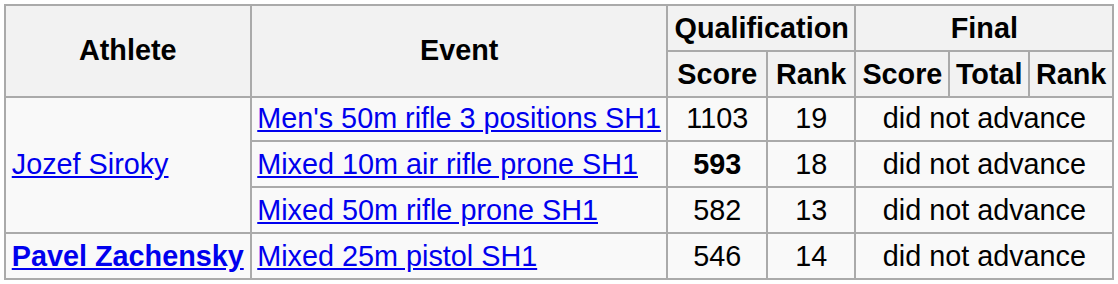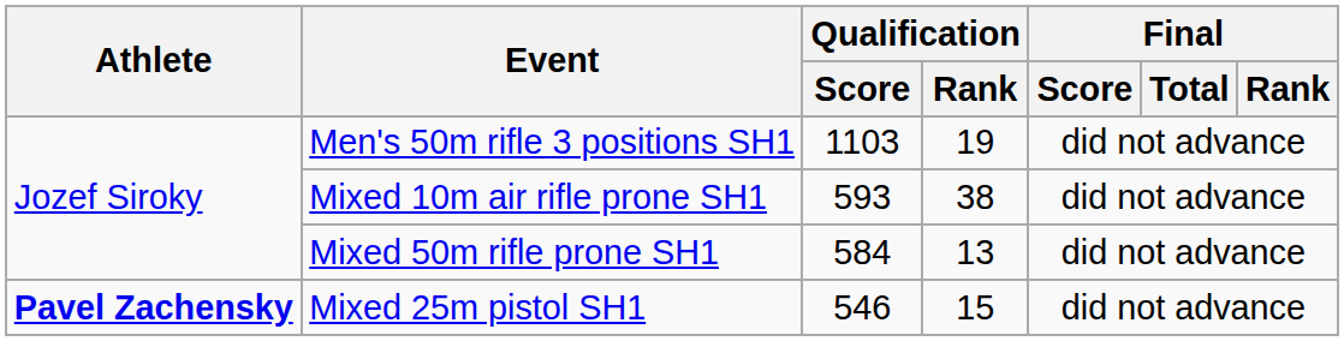 <table class=wikitable style="font-size:90%">
 <tr>
 <th rowspan="2">Athlete</th>
 <th rowspan="2">Event</th>
 <th colspan="2">Qualification</th>
 <th colspan="3">Final</th>
 </tr>
 <tr>
 <th>Score</th>
 <th>Rank</th>
 <th>Score</th>
 <th>Total</th>
 <th>Rank</th>
 </tr>
 <tr>
 <td rowspan="3"><a href='#'>Jozef Siroky</a></td>
 <td><a href='#'>Men's 50m rifle 3 positions SH1</a></td>
 <td align=center>1103</td>
 <td align=center>19</td>
 <td align=center colspan="3">did not advance</td>
 </tr>
 <tr>
 <td><a href='#'>Mixed 10m air rifle prone SH1</a></td>
-<td align=center><strong>593</strong></td>
-<td align=center>18</td>
+<td align=center>593</td>
+<td align=center>38</td>
 <td align=center colspan="3">did not advance</td>
 </tr>
 <tr>
 <td><a href='#'>Mixed 50m rifle prone SH1</a></td>
-<td align=center>582</td>
+<td align=center>584</td>
 <td align=center>13</td>
 <td align=center colspan="3">did not advance</td>
 </tr>
 <tr>
 <td><strong><a href='#'>Pavel Zachensky</a></strong></td>
 <td><a href='#'>Mixed 25m pistol SH1</a></td>
 <td align=center>546</td>
-<td align=center>14</td>
+<td align=center>15</td>
 <td align=center colspan="3">did not advance</td>
 </tr>
 </table>
